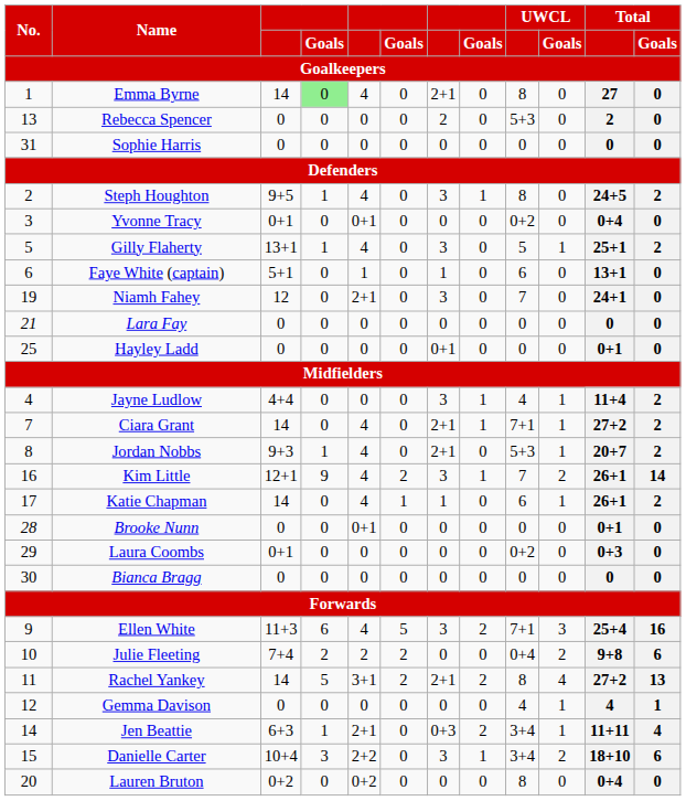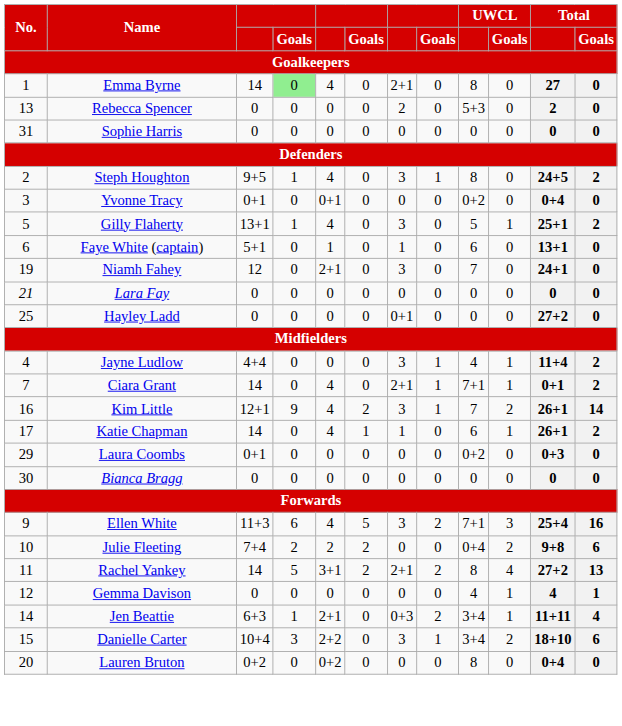 <table class="wikitable" style="text-align:center; font-size:100%; ">
 <tr>
 <th rowspan="2" style="background:#d50000; color:white; text-align:center; width:40px">No.</th>
 <th rowspan="2" style="background:#d50000; color:white; text-align:center;width:200px">Name</th>
 <th colspan="2" style="background:#d50000; color:white; text-align:center;"><a href='#'></a></th>
 <th colspan="2" style="background:#d50000; color:white; text-align:center;"><a href='#'></a></th>
 <th colspan="2" style="background:#d50000; color:white; text-align:center;"></th>
 <th colspan="2" style="background:#d50000; color:white; text-align:center;">UWCL</th>
 <th colspan="2" style="background:#d50000; color:white; text-align:center;">Total</th>
 </tr>
 <tr>
 <th style="background:#d50000; color:white; text-align:center;width=50px"></th>
 <th style="background:#d50000; color:white; text-align:center;width=50px">Goals</th>
 <th style="background:#d50000; color:white; text-align:center;width=50px"></th>
 <th style="background:#d50000; color:white; text-align:center;width=50px">Goals</th>
 <th style="background:#d50000; color:white; text-align:center;width=50px"></th>
 <th style="background:#d50000; color:white; text-align:center;width=50px">Goals</th>
 <th style="background:#d50000; color:white; text-align:center;width=50px"></th>
 <th style="background:#d50000; color:white; text-align:center;width=50px">Goals</th>
 <th style="background:#d50000; color:white; text-align:center;width=50px"></th>
 <th style="background:#d50000; color:white; text-align:center;width=50px">Goals</th>
 </tr>
 <tr>
 <th colspan="12" style="background:#d50000; color:white; text-align:center">Goalkeepers</th>
 </tr>
 <tr>
 <td>1</td>
 <td> <a href='#'>Emma Byrne</a></td>
 <td>14</td>
 <td style="background: lightgreen;">0</td>
 <td>4</td>
 <td>0</td>
 <td>2+1</td>
 <td>0</td>
 <td>8</td>
 <td>0</td>
 <th>27</th>
 <th>0</th>
 </tr>
 <tr>
 <td>13</td>
 <td><em></em> <a href='#'>Rebecca Spencer</a></td>
 <td>0</td>
 <td>0</td>
 <td>0</td>
 <td>0</td>
 <td>2</td>
 <td>0</td>
 <td>5+3</td>
 <td>0</td>
 <th>2</th>
 <th>0</th>
 </tr>
 <tr>
 <td>31</td>
 <td> <a href='#'>Sophie Harris</a></td>
 <td>0</td>
 <td>0</td>
 <td>0</td>
 <td>0</td>
 <td>0</td>
 <td>0</td>
 <td>0</td>
 <td>0</td>
 <th>0</th>
 <th>0</th>
 </tr>
 <tr>
 <th colspan="12" style="background:#d50000; color:white; text-align:center">Defenders</th>
 </tr>
 <tr>
 <td>2</td>
 <td> <a href='#'>Steph Houghton</a></td>
 <td>9+5</td>
 <td>1</td>
 <td>4</td>
 <td>0</td>
 <td>3</td>
 <td>1</td>
 <td>8</td>
 <td>0</td>
 <th>24+5</th>
 <th>2</th>
 </tr>
 <tr>
 <td>3</td>
 <td> <a href='#'>Yvonne Tracy</a></td>
 <td>0+1</td>
 <td>0</td>
 <td>0+1</td>
 <td>0</td>
 <td>0</td>
 <td>0</td>
 <td>0+2</td>
 <td>0</td>
 <th>0+4</th>
 <th>0</th>
 </tr>
 <tr>
 <td>5</td>
 <td> <a href='#'>Gilly Flaherty</a></td>
 <td>13+1</td>
 <td>1</td>
 <td>4</td>
 <td>0</td>
 <td>3</td>
 <td>0</td>
 <td>5</td>
 <td>1</td>
 <th>25+1</th>
 <th>2</th>
 </tr>
 <tr>
 <td>6</td>
 <td> <a href='#'>Faye White</a> (<a href='#'>captain</a>)</td>
 <td>5+1</td>
 <td>0</td>
 <td>1</td>
 <td>0</td>
 <td>1</td>
 <td>0</td>
 <td>6</td>
 <td>0</td>
 <th>13+1</th>
 <th>0</th>
 </tr>
 <tr>
 <td>19</td>
 <td> <a href='#'>Niamh Fahey</a></td>
 <td>12</td>
 <td>0</td>
 <td>2+1</td>
 <td>0</td>
 <td>3</td>
 <td>0</td>
 <td>7</td>
 <td>0</td>
 <th>24+1</th>
 <th>0</th>
 </tr>
 <tr>
 <td><em>21</em></td>
 <td><em> <a href='#'>Lara Fay</a></em></td>
 <td>0</td>
 <td>0</td>
 <td>0</td>
 <td>0</td>
 <td>0</td>
 <td>0</td>
 <td>0</td>
 <td>0</td>
 <th>0</th>
 <th>0</th>
 </tr>
 <tr>
 <td>25</td>
 <td> <a href='#'>Hayley Ladd</a></td>
 <td>0</td>
 <td>0</td>
 <td>0</td>
 <td>0</td>
 <td>0+1</td>
 <td>0</td>
 <td>0</td>
 <td>0</td>
-<th>0+1</th>
+<th>27+2</th>
 <th>0</th>
 </tr>
 <tr>
 <th colspan="12" style="background:#d50000; color:white; text-align:center">Midfielders</th>
 </tr>
 <tr>
 <td>4</td>
 <td> <a href='#'>Jayne Ludlow</a></td>
 <td>4+4</td>
 <td>0</td>
 <td>0</td>
 <td>0</td>
 <td>3</td>
 <td>1</td>
 <td>4</td>
 <td>1</td>
 <th>11+4</th>
 <th>2</th>
 </tr>
 <tr>
 <td>7</td>
 <td> <a href='#'>Ciara Grant</a></td>
 <td>14</td>
 <td>0</td>
 <td>4</td>
 <td>0</td>
 <td>2+1</td>
 <td>1</td>
 <td>7+1</td>
 <td>1</td>
-<th>27+2</th>
-<th>2</th>
-</tr>
-<tr>
-<td>8</td>
-<td> <a href='#'>Jordan Nobbs</a></td>
-<td>9+3</td>
-<td>1</td>
-<td>4</td>
-<td>0</td>
-<td>2+1</td>
-<td>0</td>
-<td>5+3</td>
-<td>1</td>
-<th>20+7</th>
+<th>0+1</th>
 <th>2</th>
 </tr>
 <tr>
 <td>16</td>
 <td> <a href='#'>Kim Little</a></td>
 <td>12+1</td>
 <td>9</td>
 <td>4</td>
 <td>2</td>
 <td>3</td>
 <td>1</td>
 <td>7</td>
 <td>2</td>
 <th>26+1</th>
 <th>14</th>
 </tr>
 <tr>
 <td>17</td>
 <td><em></em> <a href='#'>Katie Chapman</a></td>
 <td>14</td>
 <td>0</td>
 <td>4</td>
 <td>1</td>
 <td>1</td>
 <td>0</td>
 <td>6</td>
 <td>1</td>
 <th>26+1</th>
 <th>2</th>
-</tr>
-<tr>
-<td><em>28</em></td>
-<td><em> <a href='#'>Brooke Nunn</a></em></td>
-<td>0</td>
-<td>0</td>
-<td>0+1</td>
-<td>0</td>
-<td>0</td>
-<td>0</td>
-<td>0</td>
-<td>0</td>
-<th>0+1</th>
-<th>0</th>
 </tr>
 <tr>
 <td>29</td>
 <td><em></em> <a href='#'>Laura Coombs</a></td>
 <td>0+1</td>
 <td>0</td>
 <td>0</td>
 <td>0</td>
 <td>0</td>
 <td>0</td>
 <td>0+2</td>
 <td>0</td>
 <th>0+3</th>
 <th>0</th>
 </tr>
 <tr>
 <td>30</td>
 <td><em> <a href='#'>Bianca Bragg</a></em></td>
 <td>0</td>
 <td>0</td>
 <td>0</td>
 <td>0</td>
 <td>0</td>
 <td>0</td>
 <td>0</td>
 <td>0</td>
 <th>0</th>
 <th>0</th>
 </tr>
 <tr>
 <th colspan="12" style="background:#d50000; color:white; text-align:center">Forwards</th>
 </tr>
 <tr>
 <td>9</td>
 <td> <a href='#'>Ellen White</a></td>
 <td>11+3</td>
 <td>6</td>
 <td>4</td>
 <td>5</td>
 <td>3</td>
 <td>2</td>
 <td>7+1</td>
 <td>3</td>
 <th>25+4</th>
 <th>16</th>
 </tr>
 <tr>
 <td>10</td>
 <td> <a href='#'>Julie Fleeting</a></td>
 <td>7+4</td>
 <td>2</td>
 <td>2</td>
 <td>2</td>
 <td>0</td>
 <td>0</td>
 <td>0+4</td>
 <td>2</td>
 <th>9+8</th>
 <th>6</th>
 </tr>
 <tr>
 <td>11</td>
 <td> <a href='#'>Rachel Yankey</a></td>
 <td>14</td>
 <td>5</td>
 <td>3+1</td>
 <td>2</td>
 <td>2+1</td>
 <td>2</td>
 <td>8</td>
 <td>4</td>
 <th>27+2</th>
 <th>13</th>
 </tr>
 <tr>
 <td>12</td>
 <td> <a href='#'>Gemma Davison</a></td>
 <td>0</td>
 <td>0</td>
 <td>0</td>
 <td>0</td>
 <td>0</td>
 <td>0</td>
 <td>4</td>
 <td>1</td>
 <th>4</th>
 <th>1</th>
 </tr>
 <tr>
 <td>14</td>
 <td> <a href='#'>Jen Beattie</a></td>
 <td>6+3</td>
 <td>1</td>
 <td>2+1</td>
 <td>0</td>
 <td>0+3</td>
 <td>2</td>
 <td>3+4</td>
 <td>1</td>
 <th>11+11</th>
 <th>4</th>
 </tr>
 <tr>
 <td>15</td>
 <td> <a href='#'>Danielle Carter</a></td>
 <td>10+4</td>
 <td>3</td>
 <td>2+2</td>
 <td>0</td>
 <td>3</td>
 <td>1</td>
 <td>3+4</td>
 <td>2</td>
 <th>18+10</th>
 <th>6</th>
 </tr>
 <tr>
 <td>20</td>
 <td> <a href='#'>Lauren Bruton</a></td>
 <td>0+2</td>
 <td>0</td>
 <td>0+2</td>
 <td>0</td>
 <td>0</td>
 <td>0</td>
 <td>8</td>
 <td>0</td>
 <th>0+4</th>
 <th>0</th>
 </tr>
 </table>
